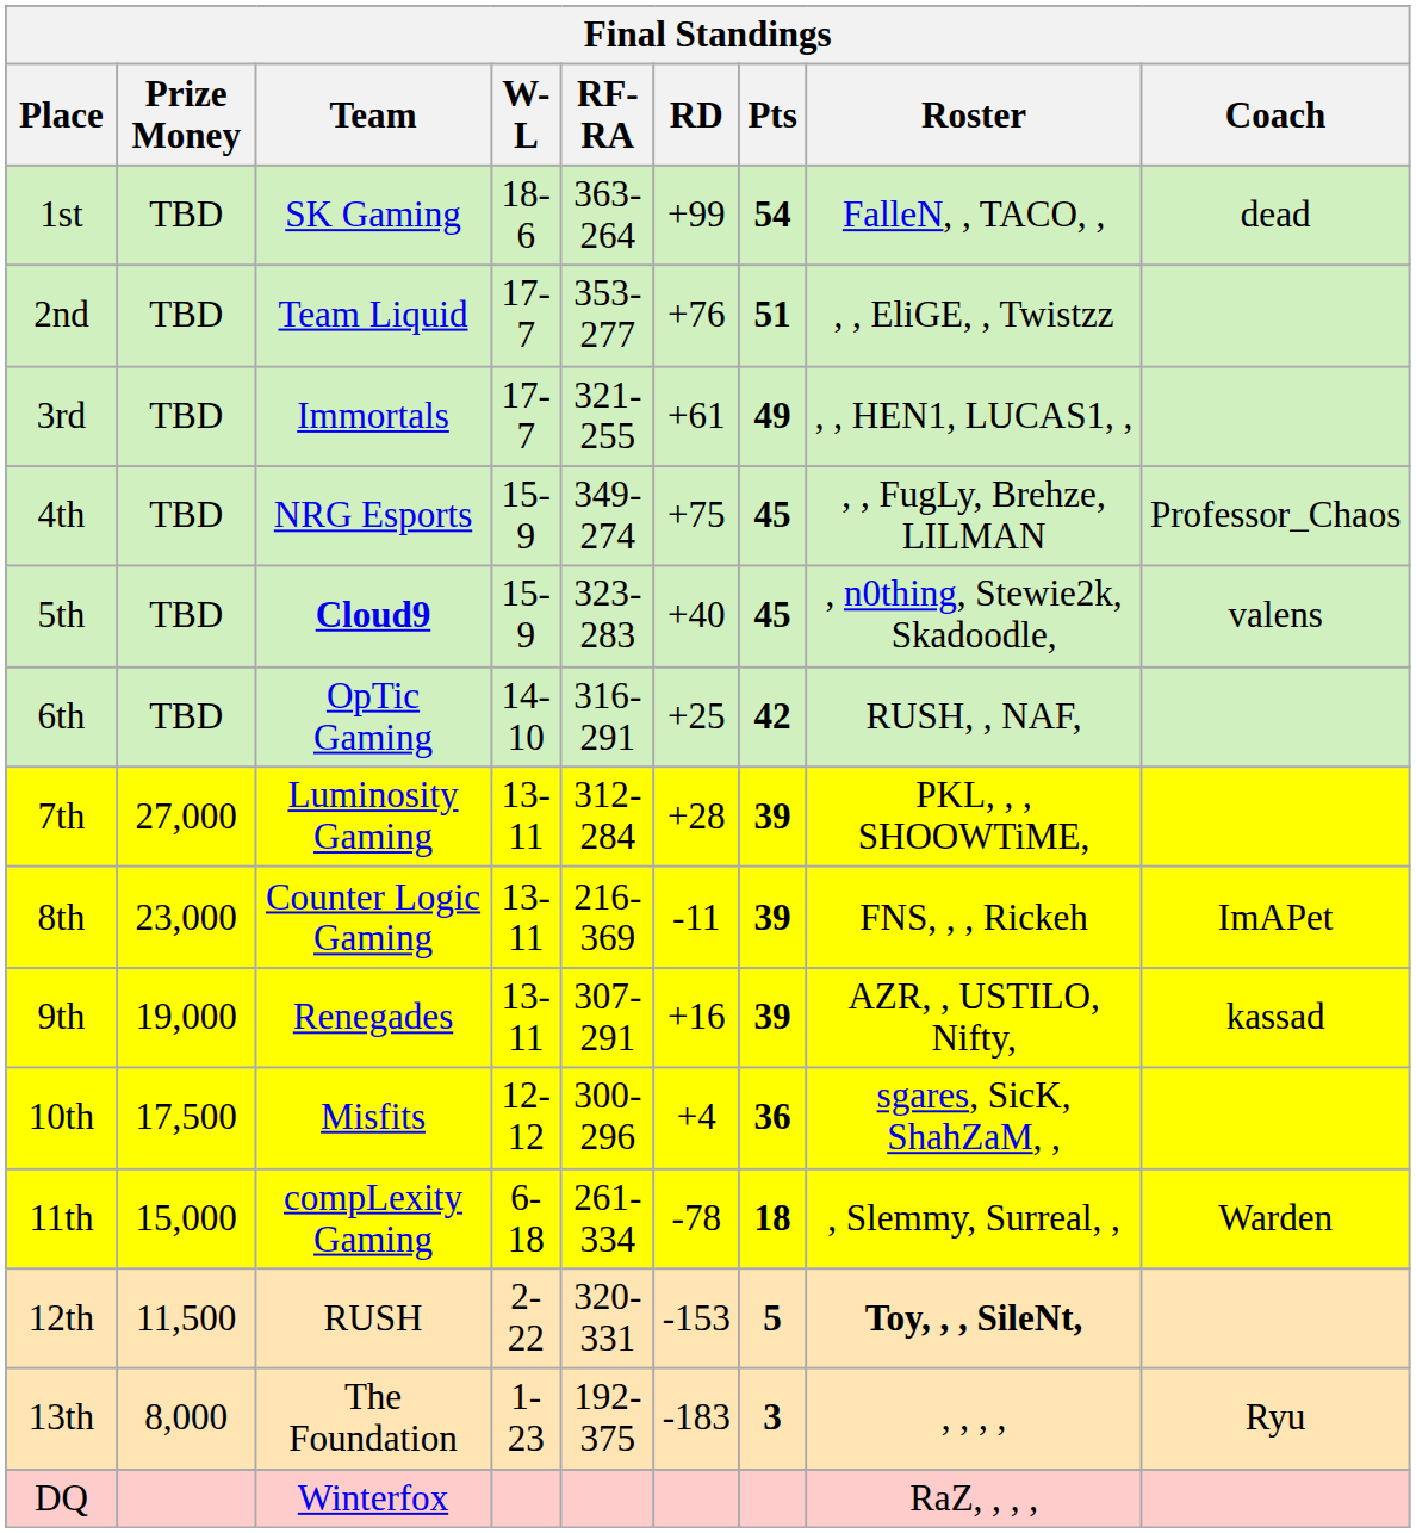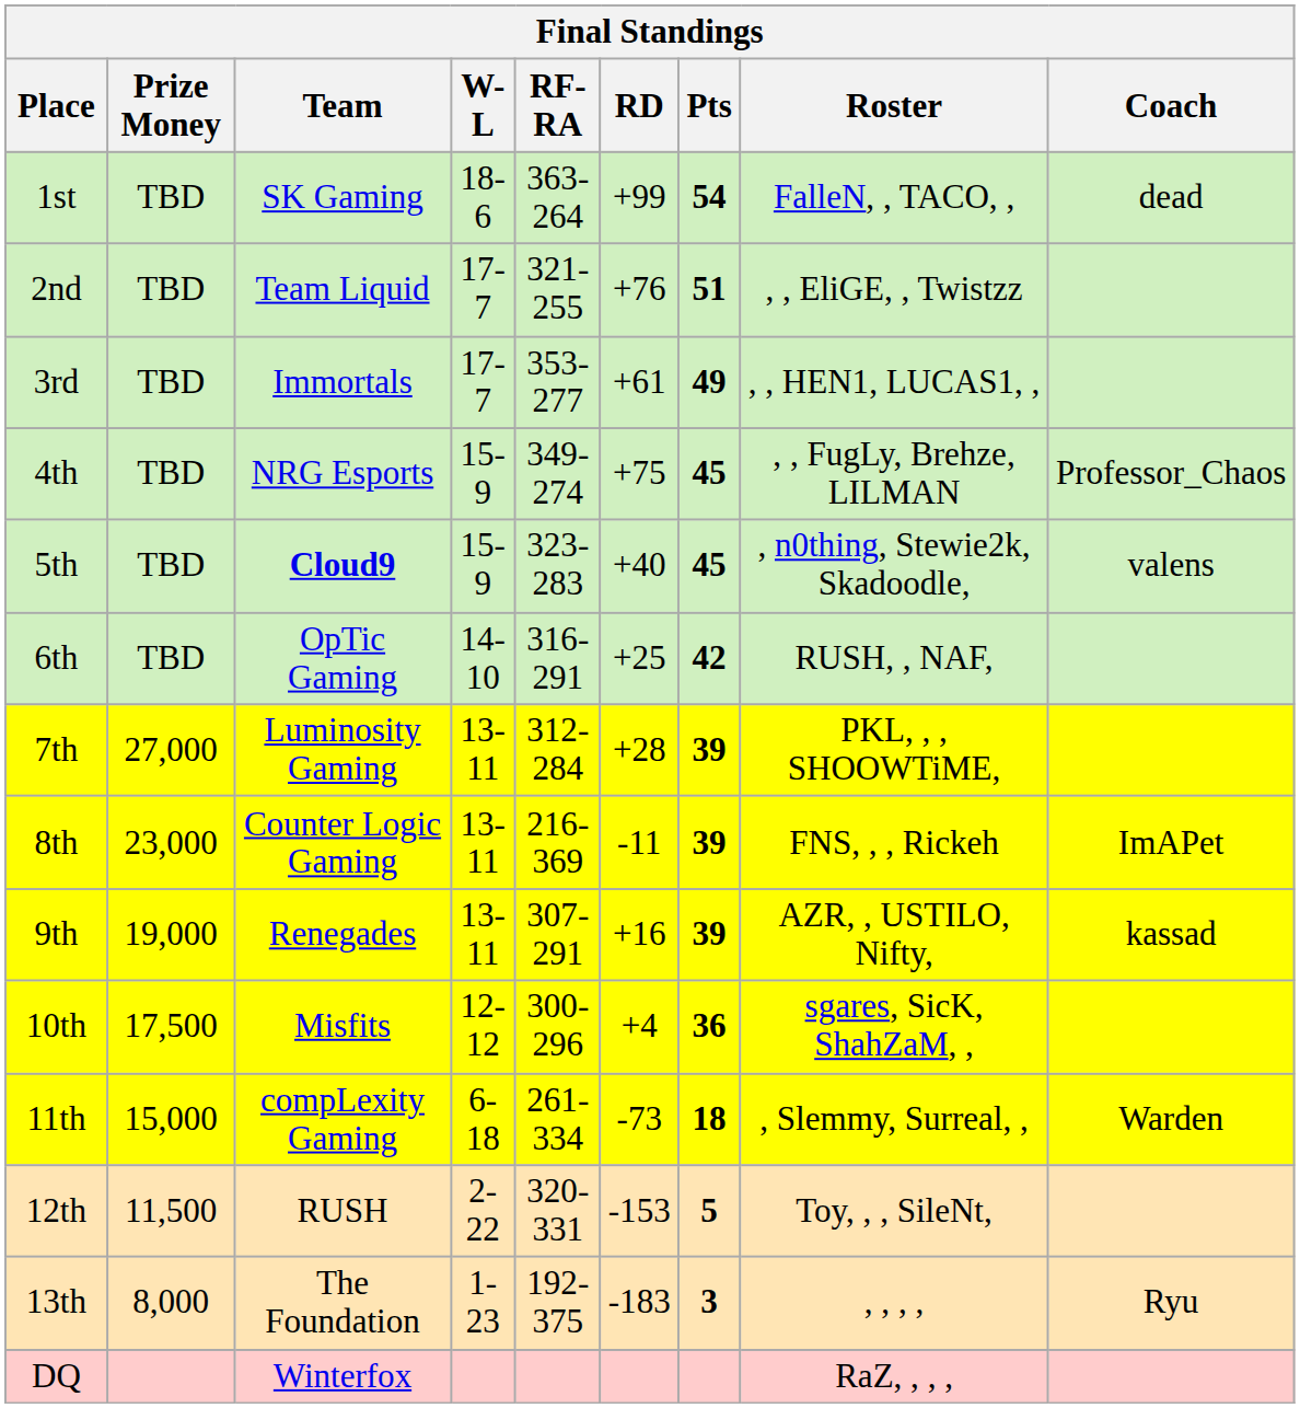 <table class="wikitable" style="text-align: center;">
 <tr>
 <th colspan=9>Final Standings</th>
 </tr>
 <tr>
 <th width="75px">Place</th>
 <th width="100">Prize Money</th>
 <th width="235">Team</th>
 <th width="40px">W-L</th>
 <th width="60px">RF-RA</th>
 <th width="30px">RD</th>
 <th width="25px">Pts</th>
 <th width="450px">Roster</th>
 <th width="100px">Coach</th>
 </tr>
 <tr style="background: #D0F0C0;">
 <td>1st</td>
 <td>TBD</td>
 <td><a href='#'>SK Gaming</a></td>
 <td>18-6</td>
 <td>363-264</td>
 <td>+99</td>
 <td><strong>54</strong></td>
 <td><a href='#'>FalleN</a>,  ,  TACO,  ,  </td>
 <td>dead</td>
 </tr>
 <tr style="background: #D0F0C0;">
 <td>2nd</td>
 <td>TBD</td>
 <td><a href='#'>Team Liquid</a></td>
 <td>17-7</td>
-<td>353-277</td>
+<td>321-255</td>
 <td>+76</td>
 <td><strong>51</strong></td>
 <td>,  ,  EliGE,  ,  Twistzz</td>
 <td></td>
 </tr>
 <tr style="background: #D0F0C0;">
 <td>3rd</td>
 <td>TBD</td>
 <td><a href='#'>Immortals</a></td>
 <td>17-7</td>
-<td>321-255</td>
+<td>353-277</td>
 <td>+61</td>
 <td><strong>49</strong></td>
 <td>,  ,  HEN1,  LUCAS1, ,  </td>
 <td></td>
 </tr>
 <tr style="background: #D0F0C0;">
 <td>4th</td>
 <td>TBD</td>
 <td><a href='#'>NRG Esports</a></td>
 <td>15-9</td>
 <td>349-274</td>
 <td>+75</td>
 <td><strong>45</strong></td>
 <td>,  ,  FugLy,  Brehze,  LILMAN</td>
 <td>Professor_Chaos</td>
 </tr>
 <tr style="background: #D0F0C0;">
 <td>5th</td>
 <td>TBD</td>
 <td><strong><a href='#'>Cloud9</a></strong></td>
 <td>15-9</td>
 <td>323-283</td>
 <td>+40</td>
 <td><strong>45</strong></td>
 <td>,  <a href='#'>n0thing</a>,  Stewie2k,  Skadoodle,  </td>
 <td>valens</td>
 </tr>
 <tr style="background: #D0F0C0;">
 <td>6th</td>
 <td>TBD</td>
 <td><a href='#'>OpTic Gaming</a></td>
 <td>14-10</td>
 <td>316-291</td>
 <td>+25</td>
 <td><strong>42</strong></td>
 <td>RUSH,  ,  NAF,  </td>
 <td></td>
 </tr>
 <tr style="background: #FFFF00;">
 <td>7th</td>
 <td>27,000</td>
 <td><a href='#'>Luminosity Gaming</a></td>
 <td>13-11</td>
 <td>312-284</td>
 <td>+28</td>
 <td><strong>39</strong></td>
 <td>PKL,  ,  ,  SHOOWTiME,  </td>
 <td></td>
 </tr>
 <tr style="background: #FFFF00;">
 <td>8th</td>
 <td>23,000</td>
 <td><a href='#'>Counter Logic Gaming</a></td>
 <td>13-11</td>
 <td>216-369</td>
 <td>-11</td>
 <td><strong>39</strong></td>
 <td>FNS,  ,    ,  Rickeh</td>
 <td>ImAPet</td>
 </tr>
 <tr style="background: #FFFF00;">
 <td>9th</td>
 <td>19,000</td>
 <td><a href='#'>Renegades</a></td>
 <td>13-11</td>
 <td>307-291</td>
 <td>+16</td>
 <td><strong>39</strong></td>
 <td>AZR,  ,  USTILO,  Nifty,  </td>
 <td>kassad</td>
 </tr>
 <tr style="background: #FFFF00;">
 <td>10th</td>
 <td>17,500</td>
 <td><a href='#'>Misfits</a></td>
 <td>12-12</td>
 <td>300-296</td>
 <td>+4</td>
 <td><strong>36</strong></td>
 <td><a href='#'>sgares</a>,  SicK,  <a href='#'>ShahZaM</a>,  ,  </td>
 <td></td>
 </tr>
 <tr style="background: #FFFF00;">
 <td>11th</td>
 <td>15,000</td>
 <td><a href='#'>compLexity Gaming</a></td>
 <td>6-18</td>
 <td>261-334</td>
-<td>-78</td>
+<td>-73</td>
 <td><strong>18</strong></td>
 <td>,  Slemmy,  Surreal,  ,  </td>
 <td>Warden</td>
 </tr>
 <tr style="background: #FFE5B4;">
 <td>12th</td>
 <td>11,500</td>
 <td>RUSH</td>
 <td>2-22</td>
 <td>320-331</td>
 <td>-153</td>
 <td><strong>5</strong></td>
-<td><strong>Toy,  ,  ,  SileNt,  </strong></td>
+<td>Toy,  ,  ,  SileNt,  </td>
 <td></td>
 </tr>
 <tr style="background: #FFE5B4;">
 <td>13th</td>
 <td>8,000</td>
 <td>The Foundation</td>
 <td>1-23</td>
 <td>192-375</td>
 <td>-183</td>
 <td><strong>3</strong></td>
 <td>,  ,  ,  ,  </td>
 <td>Ryu</td>
 </tr>
 <tr style="background: #FFCCCC;">
 <td>DQ</td>
 <td></td>
 <td><a href='#'>Winterfox</a></td>
 <td></td>
 <td></td>
 <td></td>
 <td></td>
 <td>RaZ,  ,  ,  ,  </td>
 <td></td>
 </tr>
 </table>
